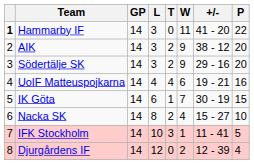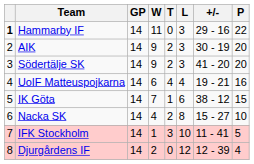 <table class="wikitable">
 <tr>
 <th></th>
 <th>Team</th>
 <th>GP</th>
+<th>W</th>
+<th>T</th>
 <th>L</th>
-<th>T</th>
-<th>W</th>
 <th>+/-</th>
 <th>P</th>
 </tr>
 <tr>
 <td><strong>1</strong></td>
 <td><a href='#'>Hammarby IF</a></td>
 <td>14</td>
+<td>11</td>
+<td>0</td>
 <td>3</td>
-<td>0</td>
-<td>11</td>
-<td>41 - 20</td>
+<td>29 - 16</td>
 <td>22</td>
 </tr>
 <tr>
 <td>2</td>
 <td><a href='#'>AIK</a></td>
 <td>14</td>
+<td>9</td>
+<td>2</td>
 <td>3</td>
-<td>2</td>
-<td>9</td>
-<td>38 - 12</td>
+<td>30 - 19</td>
 <td>20</td>
 </tr>
 <tr>
 <td>3</td>
 <td><a href='#'>Södertälje SK</a></td>
 <td>14</td>
+<td>9</td>
+<td>2</td>
 <td>3</td>
-<td>2</td>
-<td>9</td>
-<td>29 - 16</td>
+<td>41 - 20</td>
 <td>20</td>
 </tr>
 <tr>
 <td>4</td>
 <td><a href='#'>UoIF Matteuspojkarna</a></td>
 <td>14</td>
+<td>6</td>
 <td>4</td>
 <td>4</td>
-<td>6</td>
 <td>19 - 21</td>
 <td>16</td>
 </tr>
 <tr>
 <td>5</td>
 <td><a href='#'>IK Göta</a></td>
 <td>14</td>
+<td>7</td>
+<td>1</td>
 <td>6</td>
-<td>1</td>
-<td>7</td>
-<td>30 - 19</td>
+<td>38 - 12</td>
 <td>15</td>
 </tr>
 <tr>
 <td>6</td>
 <td><a href='#'>Nacka SK</a></td>
 <td>14</td>
+<td>4</td>
+<td>2</td>
 <td>8</td>
-<td>2</td>
-<td>4</td>
 <td>15 - 27</td>
 <td>10</td>
 </tr>
 <tr align="left" style="background:#ffcccc;">
 <td>7</td>
 <td><a href='#'>IFK Stockholm</a></td>
 <td>14</td>
+<td>1</td>
+<td>3</td>
 <td>10</td>
-<td>3</td>
-<td>1</td>
 <td>11 - 41</td>
 <td>5</td>
 </tr>
 <tr align="left" style="background:#ffcccc;">
 <td>8</td>
 <td><a href='#'>Djurgårdens IF</a></td>
 <td>14</td>
+<td>2</td>
+<td>0</td>
 <td>12</td>
-<td>0</td>
-<td>2</td>
 <td>12 - 39</td>
 <td>4</td>
 </tr>
 </table>
